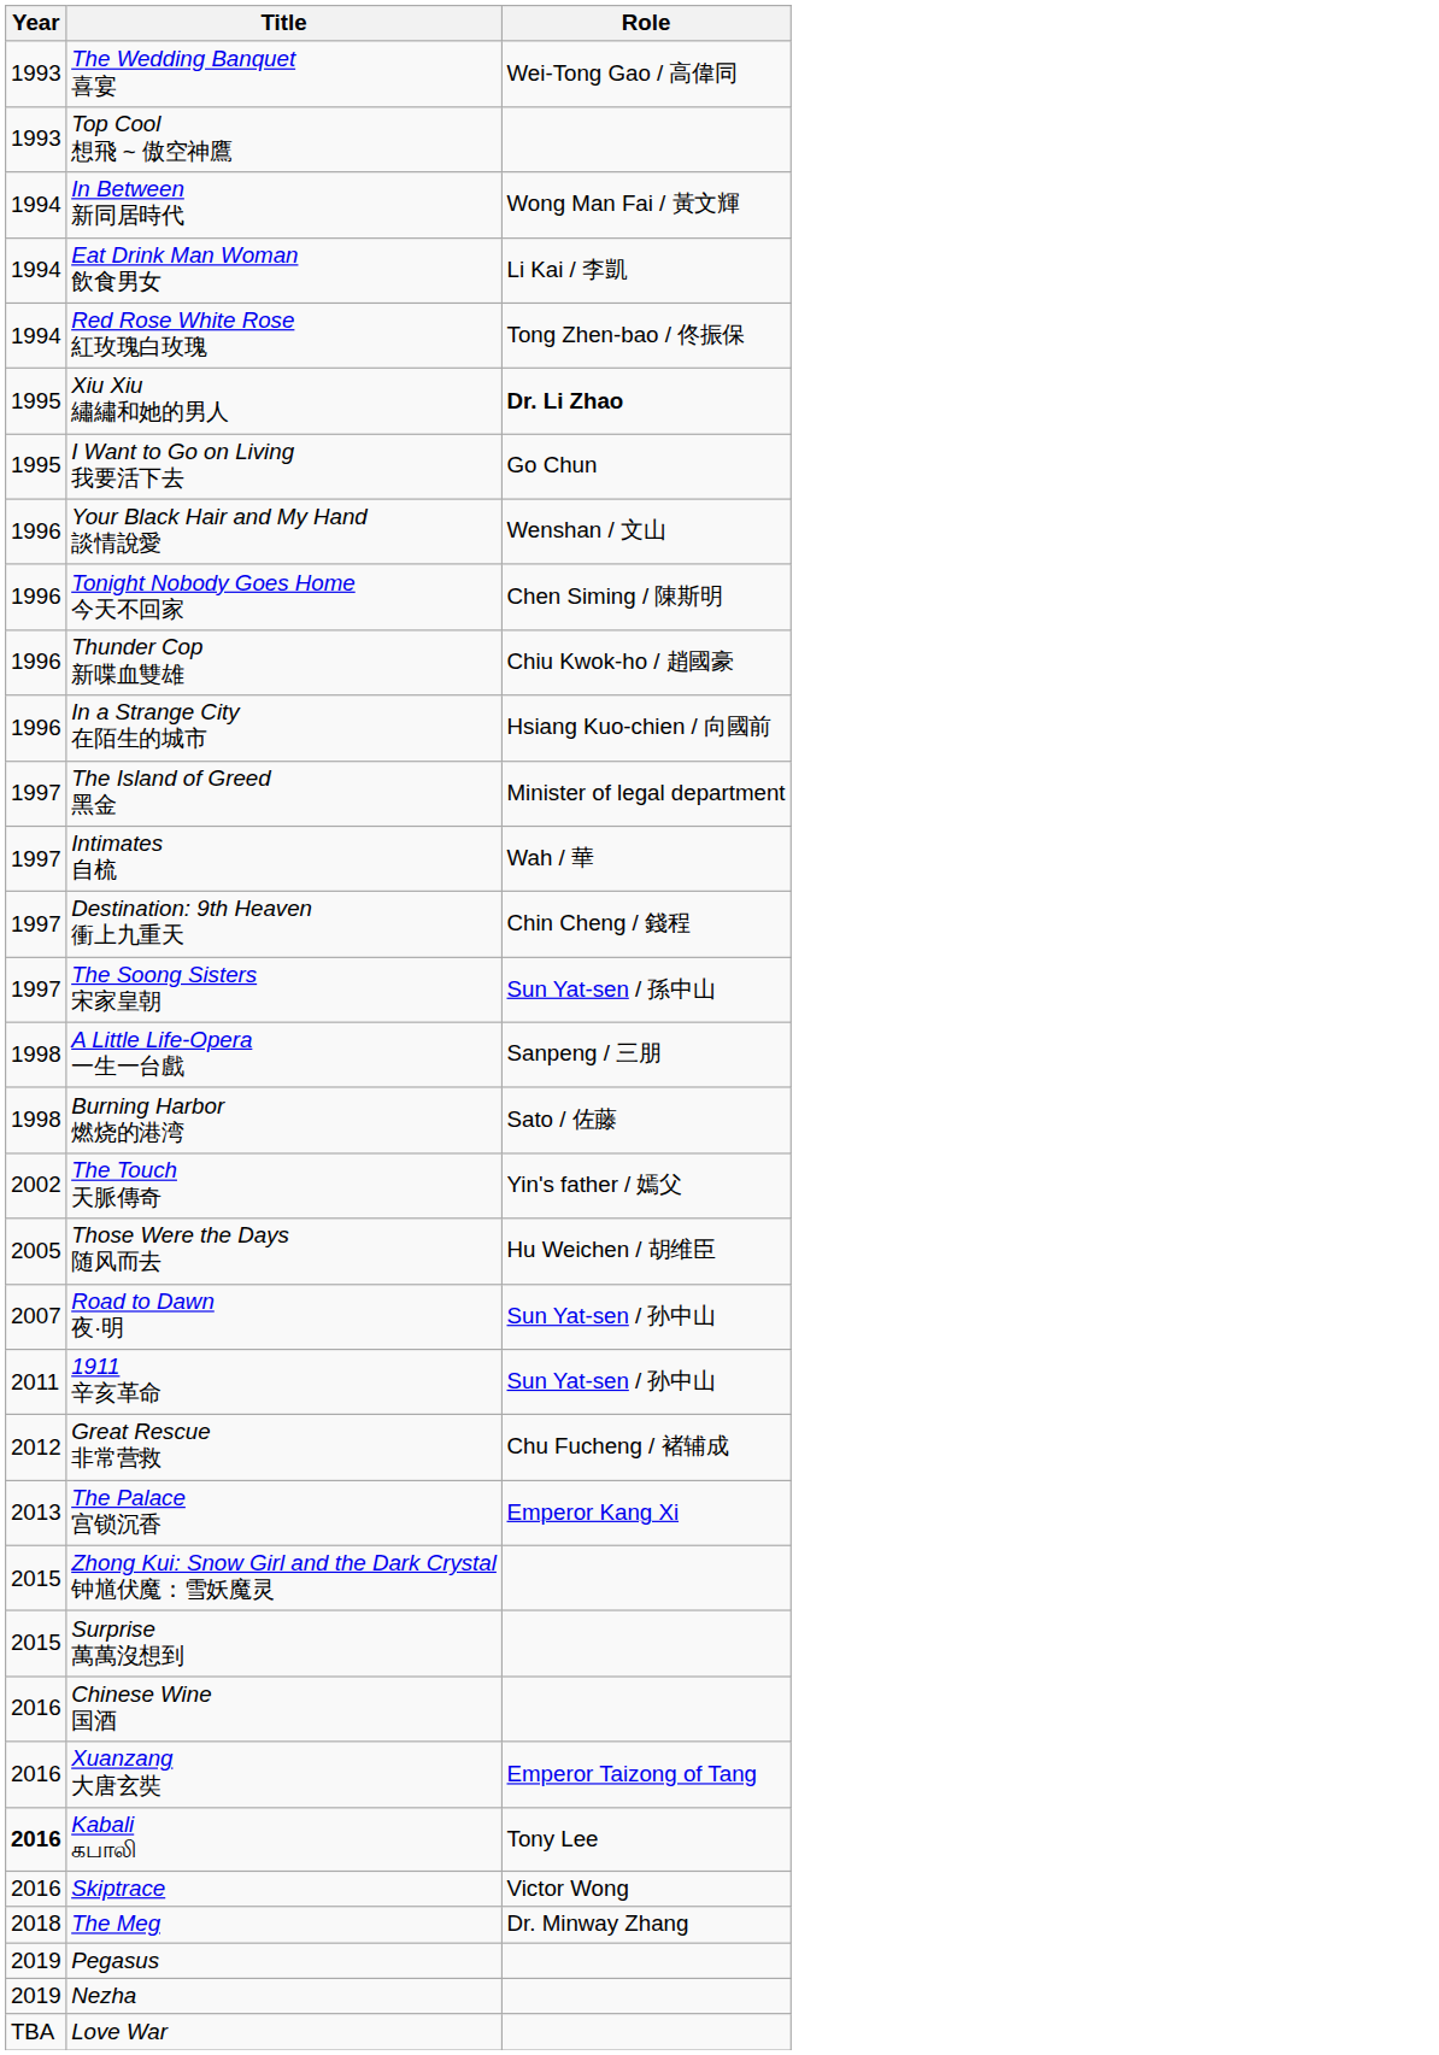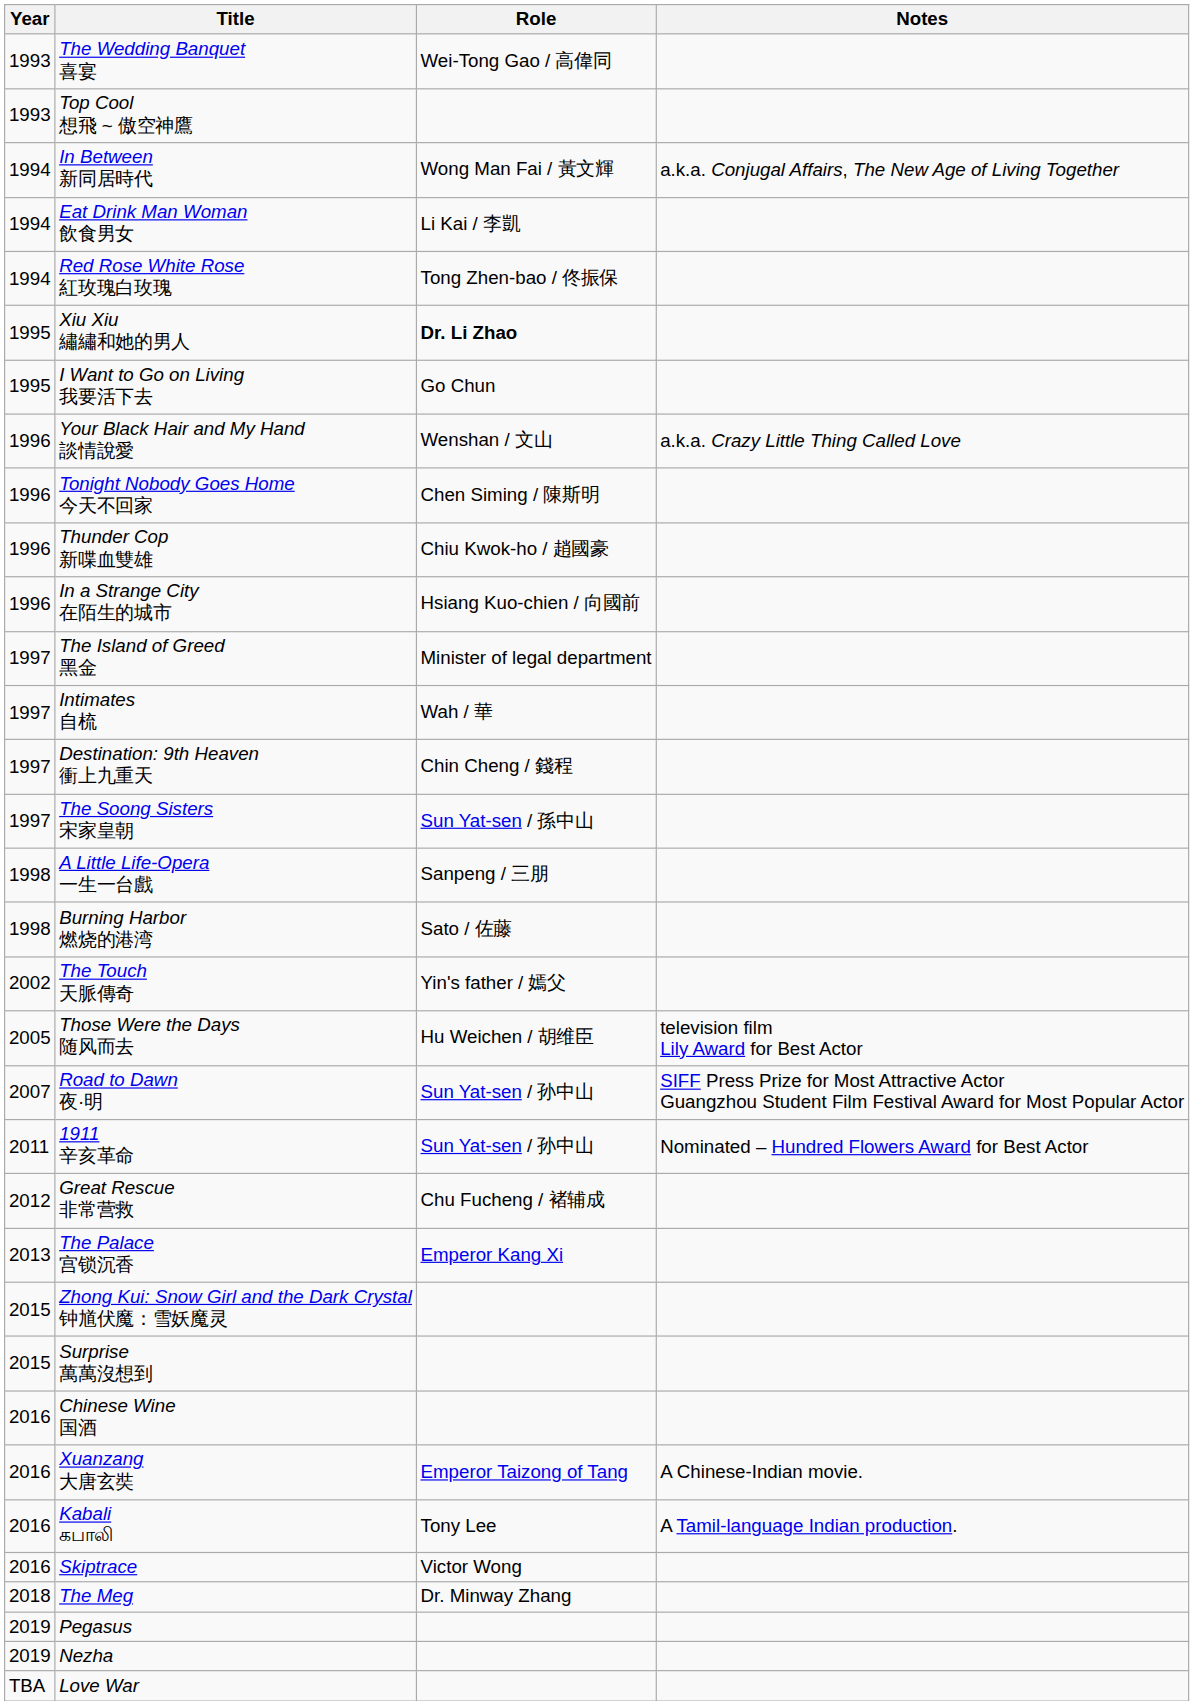 <table class="wikitable sortable">
 <tr>
 <th>Year</th>
 <th>Title</th>
 <th>Role</th>
+<th class="unsortable">Notes</th>
 </tr>
 <tr>
 <td>1993</td>
 <td><em><a href='#'>The Wedding Banquet</a></em><br>喜宴</td>
 <td>Wei-Tong Gao / 高偉同</td>
+<td></td>
 </tr>
 <tr>
 <td>1993</td>
 <td><em>Top Cool</em><br>想飛 ~ 傲空神鷹</td>
+<td></td>
 <td></td>
 </tr>
 <tr>
 <td>1994</td>
 <td><em><a href='#'>In Between</a></em><br>新同居時代</td>
 <td>Wong Man Fai / 黃文輝</td>
+<td>a.k.a. <em>Conjugal Affairs</em>, <em>The New Age of Living Together</em></td>
 </tr>
 <tr>
 <td>1994</td>
 <td><em><a href='#'>Eat Drink Man Woman</a></em><br>飲食男女</td>
 <td>Li Kai / 李凱</td>
+<td></td>
 </tr>
 <tr>
 <td>1994</td>
 <td><em><a href='#'>Red Rose White Rose</a></em><br>紅玫瑰白玫瑰</td>
 <td>Tong Zhen-bao / 佟振保</td>
+<td></td>
 </tr>
 <tr>
 <td>1995</td>
 <td><em>Xiu Xiu</em><br>繡繡和她的男人</td>
 <td><strong>Dr. Li Zhao</strong></td>
+<td></td>
 </tr>
 <tr>
 <td>1995</td>
 <td><em>I Want to Go on Living</em><br>我要活下去</td>
 <td>Go Chun</td>
+<td></td>
 </tr>
 <tr>
 <td>1996</td>
 <td><em>Your Black Hair and My Hand</em><br>談情說愛</td>
 <td>Wenshan / 文山</td>
+<td>a.k.a. <em>Crazy Little Thing Called Love</em></td>
 </tr>
 <tr>
 <td>1996</td>
 <td><em><a href='#'>Tonight Nobody Goes Home</a></em><br>今天不回家</td>
 <td>Chen Siming / 陳斯明</td>
+<td></td>
 </tr>
 <tr>
 <td>1996</td>
 <td><em>Thunder Cop</em><br>新喋血雙雄</td>
 <td>Chiu Kwok-ho / 趙國豪</td>
+<td></td>
 </tr>
 <tr>
 <td>1996</td>
 <td><em>In a Strange City</em><br>在陌生的城市</td>
 <td>Hsiang Kuo-chien / 向國前</td>
+<td></td>
 </tr>
 <tr>
 <td>1997</td>
 <td><em>The Island of Greed</em><br>黑金</td>
 <td>Minister of legal department</td>
+<td></td>
 </tr>
 <tr>
 <td>1997</td>
 <td><em>Intimates</em><br>自梳</td>
 <td>Wah / 華</td>
+<td></td>
 </tr>
 <tr>
 <td>1997</td>
 <td><em>Destination: 9th Heaven</em><br>衝上九重天</td>
 <td>Chin Cheng / 錢程</td>
+<td></td>
 </tr>
 <tr>
 <td>1997</td>
 <td><em><a href='#'>The Soong Sisters</a></em><br>宋家皇朝</td>
 <td><a href='#'>Sun Yat-sen</a> / 孫中山</td>
+<td></td>
 </tr>
 <tr>
 <td>1998</td>
 <td><em><a href='#'>A Little Life-Opera</a></em><br>一生一台戲</td>
 <td>Sanpeng / 三朋</td>
+<td></td>
 </tr>
 <tr>
 <td>1998</td>
 <td><em>Burning Harbor</em><br>燃烧的港湾</td>
 <td>Sato / 佐藤</td>
+<td></td>
 </tr>
 <tr>
 <td>2002</td>
 <td><em><a href='#'>The Touch</a></em><br>天脈傳奇</td>
 <td>Yin's father / 嫣父</td>
+<td></td>
 </tr>
 <tr>
 <td>2005</td>
 <td><em>Those Were the Days</em><br>随风而去</td>
 <td>Hu Weichen / 胡维臣</td>
+<td>television film<br><a href='#'>Lily Award</a> for Best Actor</td>
 </tr>
 <tr>
 <td>2007</td>
 <td><em><a href='#'>Road to Dawn</a></em><br>夜·明</td>
 <td><a href='#'>Sun Yat-sen</a> / 孙中山</td>
+<td><a href='#'>SIFF</a> Press Prize for Most Attractive Actor<br>Guangzhou Student Film Festival Award for Most Popular Actor</td>
 </tr>
 <tr>
 <td>2011</td>
 <td><em><a href='#'>1911</a></em><br>辛亥革命</td>
 <td><a href='#'>Sun Yat-sen</a> / 孙中山</td>
+<td>Nominated – <a href='#'>Hundred Flowers Award</a> for Best Actor</td>
 </tr>
 <tr>
 <td>2012</td>
 <td><em>Great Rescue</em><br>非常营救</td>
 <td>Chu Fucheng / 褚辅成</td>
+<td></td>
 </tr>
 <tr>
 <td>2013</td>
 <td><em><a href='#'>The Palace</a></em><br>宫锁沉香</td>
 <td><a href='#'>Emperor Kang Xi</a></td>
+<td></td>
 </tr>
 <tr>
 <td>2015</td>
 <td><em><a href='#'>Zhong Kui: Snow Girl and the Dark Crystal</a></em> <br> 钟馗伏魔：雪妖魔灵</td>
+<td></td>
 <td></td>
 </tr>
 <tr>
 <td>2015</td>
 <td><em>Surprise</em> <br> 萬萬沒想到</td>
 <td></td>
+<td></td>
 </tr>
 <tr>
 <td>2016</td>
 <td><em>Chinese Wine</em><br> 国酒</td>
+<td></td>
 <td></td>
 </tr>
 <tr>
 <td>2016</td>
 <td><a href='#'><em>Xuanzang</em></a><br>大唐玄奘</td>
 <td><a href='#'>Emperor Taizong of Tang</a></td>
+<td>A Chinese-Indian movie.</td>
 </tr>
 <tr>
-<td><strong>2016</strong></td>
+<td>2016</td>
 <td><em><a href='#'>Kabali</a></em><br> கபாலி</td>
 <td>Tony Lee</td>
+<td>A <a href='#'>Tamil-language Indian production</a>.</td>
 </tr>
 <tr>
 <td>2016</td>
 <td><em><a href='#'>Skiptrace</a></em><br></td>
 <td>Victor Wong</td>
+<td></td>
 </tr>
 <tr>
 <td>2018</td>
 <td><em><a href='#'>The Meg</a></em> <br></td>
 <td>Dr. Minway Zhang</td>
+<td></td>
 </tr>
 <tr>
 <td>2019</td>
 <td><em>Pegasus</em></td>
+<td></td>
 <td></td>
 </tr>
 <tr>
 <td>2019</td>
 <td><em>Nezha</em></td>
 <td></td>
+<td></td>
 </tr>
 <tr>
 <td>TBA</td>
 <td><em>Love War</em></td>
 <td></td>
+<td></td>
 </tr>
 </table>
